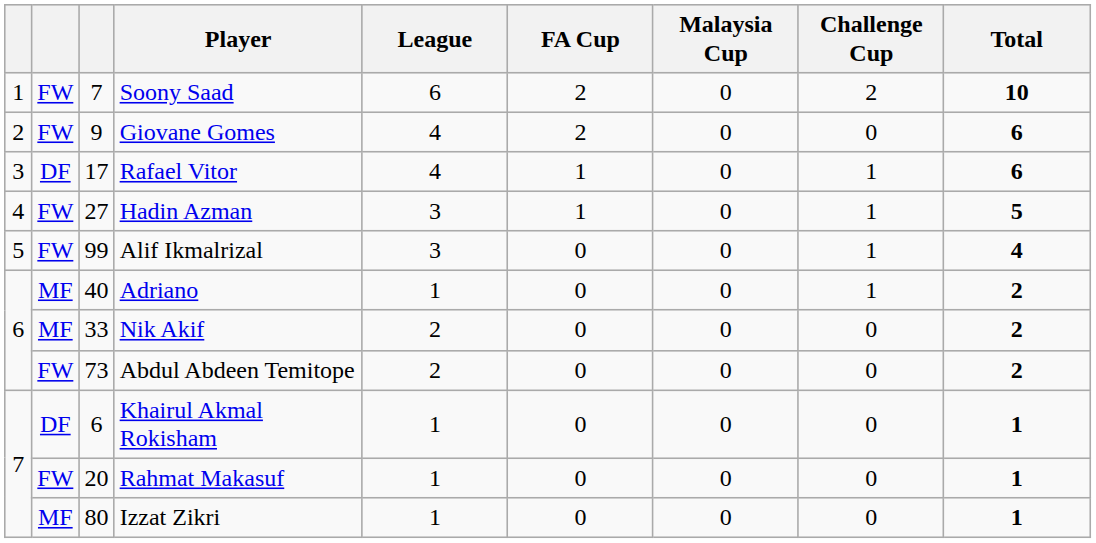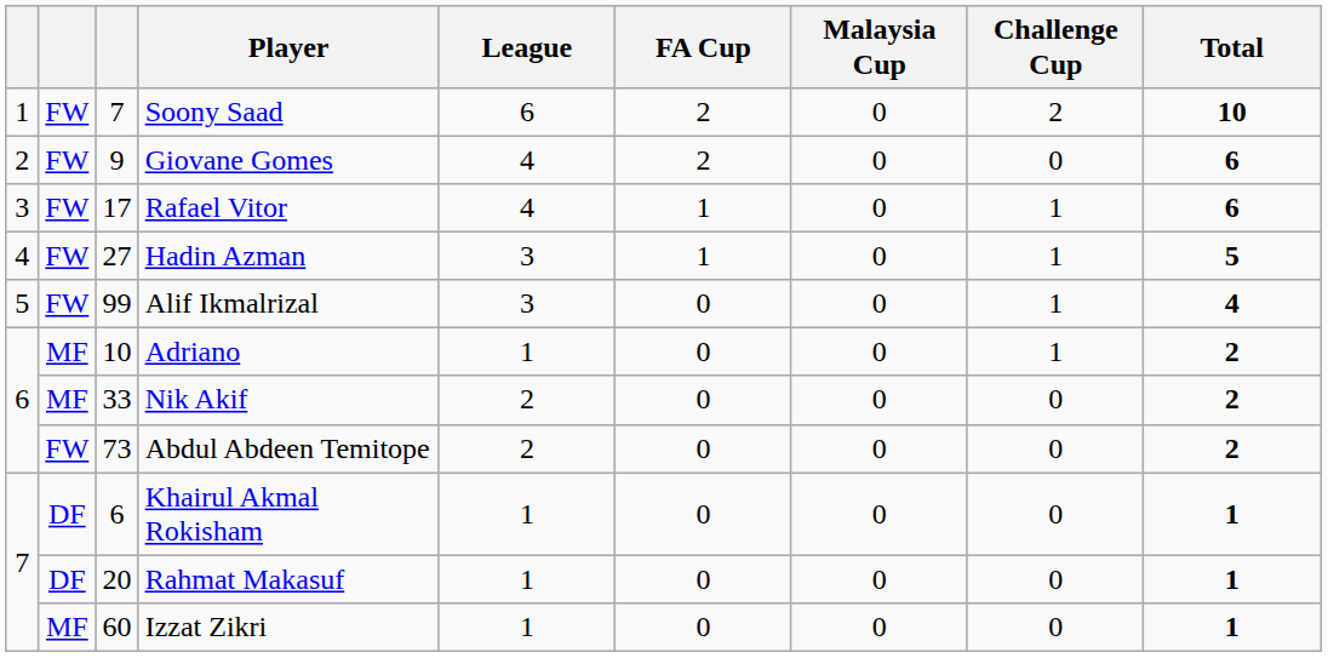 <table class="wikitable sortable" style="font-size: 95%; text-align: center;">
 <tr>
 <th width=10></th>
 <th width=10></th>
 <th width=10></th>
 <th width=150>Player</th>
 <th width=85>League</th>
 <th width=85>FA Cup</th>
 <th width=85>Malaysia Cup</th>
 <th width=85>Challenge Cup</th>
 <th width=85>Total</th>
 </tr>
 <tr>
 <td rowspan=1>1</td>
 <td><a href='#'>FW</a></td>
 <td>7</td>
 <td align=left> <a href='#'>Soony Saad</a></td>
 <td>6</td>
 <td>2</td>
 <td>0</td>
 <td>2</td>
 <td><strong>10</strong></td>
 </tr>
 <tr>
 <td rowspan=1>2</td>
 <td><a href='#'>FW</a></td>
 <td>9</td>
 <td align=left> <a href='#'>Giovane Gomes</a></td>
 <td>4</td>
 <td>2</td>
 <td>0</td>
 <td>0</td>
 <td><strong>6</strong></td>
 </tr>
 <tr>
 <td rowspan=1>3</td>
-<td><a href='#'>DF</a></td>
+<td><a href='#'>FW</a></td>
 <td>17</td>
 <td align=left> <a href='#'>Rafael Vitor</a></td>
 <td>4</td>
 <td>1</td>
 <td>0</td>
 <td>1</td>
 <td><strong>6</strong></td>
 </tr>
 <tr>
 <td rowspan=1>4</td>
 <td><a href='#'>FW</a></td>
 <td>27</td>
 <td align=left> <a href='#'>Hadin Azman</a></td>
 <td>3</td>
 <td>1</td>
 <td>0</td>
 <td>1</td>
 <td><strong>5</strong></td>
 </tr>
 <tr>
 <td rowspan=1>5</td>
 <td><a href='#'>FW</a></td>
 <td>99</td>
 <td align=left> Alif Ikmalrizal</td>
 <td>3</td>
 <td>0</td>
 <td>0</td>
 <td>1</td>
 <td><strong>4</strong></td>
 </tr>
 <tr>
 <td rowspan=3>6</td>
 <td><a href='#'>MF</a></td>
-<td>40</td>
+<td>10</td>
 <td align=left> <a href='#'>Adriano</a></td>
 <td>1</td>
 <td>0</td>
 <td>0</td>
 <td>1</td>
 <td><strong>2</strong></td>
 </tr>
 <tr>
 <td><a href='#'>MF</a></td>
 <td>33</td>
 <td align=left> <a href='#'>Nik Akif</a></td>
 <td>2</td>
 <td>0</td>
 <td>0</td>
 <td>0</td>
 <td><strong>2</strong></td>
 </tr>
 <tr>
 <td><a href='#'>FW</a></td>
 <td>73</td>
 <td align=left> Abdul Abdeen Temitope</td>
 <td>2</td>
 <td>0</td>
 <td>0</td>
 <td>0</td>
 <td><strong>2</strong></td>
 </tr>
 <tr>
 <td rowspan=3>7</td>
 <td><a href='#'>DF</a></td>
 <td>6</td>
 <td align=left> <a href='#'>Khairul Akmal Rokisham</a></td>
 <td>1</td>
 <td>0</td>
 <td>0</td>
 <td>0</td>
 <td><strong>1</strong></td>
 </tr>
 <tr>
-<td><a href='#'>FW</a></td>
+<td><a href='#'>DF</a></td>
 <td>20</td>
 <td align=left> <a href='#'>Rahmat Makasuf</a></td>
 <td>1</td>
 <td>0</td>
 <td>0</td>
 <td>0</td>
 <td><strong>1</strong></td>
 </tr>
 <tr>
 <td><a href='#'>MF</a></td>
-<td>80</td>
+<td>60</td>
 <td align=left> Izzat Zikri</td>
 <td>1</td>
 <td>0</td>
 <td>0</td>
 <td>0</td>
 <td><strong>1</strong></td>
 </tr>
 </table>
